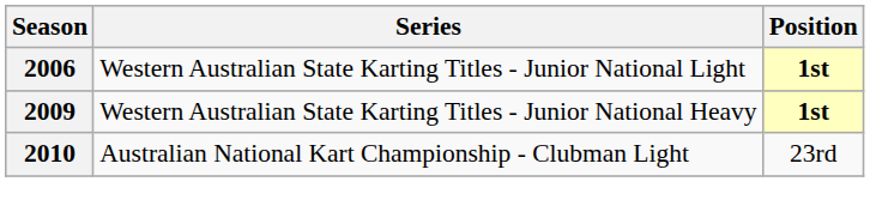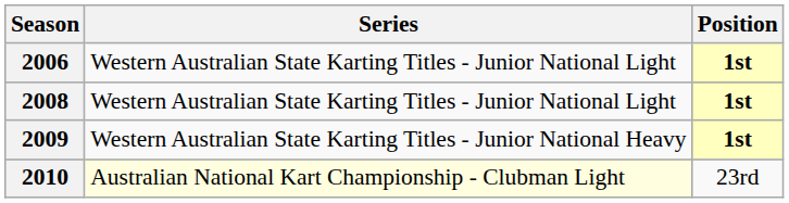 <table class="wikitable" style="font-size: 85%; text-align:center">
 <tr>
 <th>Season</th>
 <th>Series</th>
 <th>Position</th>
 </tr>
 <tr>
 <th>2006</th>
 <td align="left">Western Australian State Karting Titles - Junior National Light</td>
 <td align="center" style="background: #ffffbf"><strong>1st</strong></td>
 </tr>
 <tr>
+<th>2008</th>
+<td align="left">Western Australian State Karting Titles - Junior National Light</td>
+<td align="center" style="background: #ffffbf"><strong>1st</strong></td>
+</tr>
+<tr>
 <th>2009</th>
 <td align="left">Western Australian State Karting Titles - Junior National Heavy</td>
 <td align="center" style="background: #ffffbf"><strong>1st</strong></td>
 </tr>
 <tr>
 <th>2010</th>
-<td align="left">Australian National Kart Championship - Clubman Light</td>
+<td align="left" style="background: lightyellow;">Australian National Kart Championship - Clubman Light</td>
 <td align="center">23rd</td>
 </tr>
 </table>
